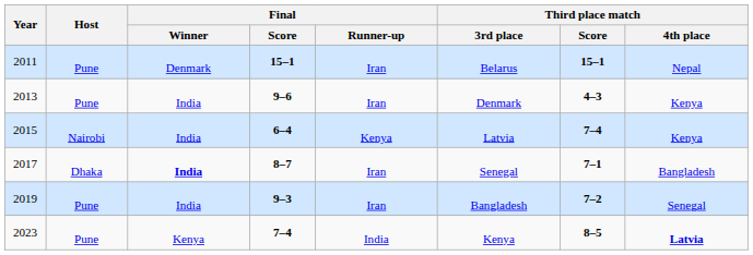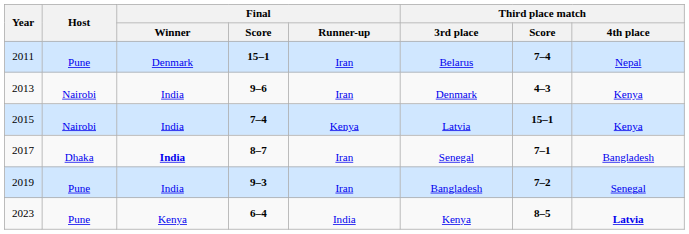 <table class="wikitable" style="font-size:90%; width: 100%; text-align: center;">
 <tr>
 <th rowspan=2 width=5%>Year</th>
 <th rowspan=2 width=10%>Host</th>
 <th colspan=3>Final</th>
 <th colspan=3>Third place match</th>
 </tr>
 <tr>
 <th width=15%>Winner</th>
 <th width=8%>Score</th>
 <th width=15%>Runner-up</th>
 <th width=15%>3rd place</th>
 <th width=8%>Score</th>
 <th width=15%>4th place</th>
 </tr>
 <tr bgcolor=#D0E7FF>
 <td>2011<br></td>
 <td><br><a href='#'>Pune</a></td>
 <td><br><a href='#'>Denmark</a></td>
 <td><strong>15–1</strong></td>
 <td><br><a href='#'>Iran</a></td>
 <td><br><a href='#'>Belarus</a></td>
-<td><strong>15–1</strong></td>
+<td><strong>7–4</strong></td>
 <td><br><a href='#'>Nepal</a></td>
 </tr>
 <tr>
 <td>2013<br></td>
-<td><br><a href='#'>Pune</a></td>
+<td><br><a href='#'>Nairobi</a></td>
 <td><br><a href='#'>India</a></td>
 <td><strong>9–6</strong></td>
 <td><br><a href='#'>Iran</a></td>
 <td><br><a href='#'>Denmark</a></td>
 <td><strong>4–3</strong></td>
 <td><br><a href='#'>Kenya</a></td>
 </tr>
 <tr bgcolor=#D0E7FF>
 <td>2015<br></td>
 <td><br><a href='#'>Nairobi</a></td>
 <td><br><a href='#'>India</a></td>
-<td><strong>6–4</strong></td>
+<td><strong>7–4</strong></td>
 <td><br><a href='#'>Kenya</a></td>
 <td><br><a href='#'>Latvia</a></td>
-<td><strong>7–4</strong></td>
+<td><strong>15–1</strong></td>
 <td><br><a href='#'>Kenya</a></td>
 </tr>
 <tr>
 <td>2017<br></td>
 <td><br><a href='#'>Dhaka</a></td>
 <td><strong><br><a href='#'>India</a></strong></td>
 <td><strong>8–7</strong></td>
 <td><br><a href='#'>Iran</a></td>
 <td><br><a href='#'>Senegal</a></td>
 <td><strong>7–1</strong></td>
 <td><br><a href='#'>Bangladesh</a></td>
 </tr>
 <tr bgcolor=#D0E7FF>
 <td>2019<br></td>
 <td><br><a href='#'>Pune</a></td>
 <td><br><a href='#'>India</a></td>
 <td><strong>9–3</strong></td>
 <td><br><a href='#'>Iran</a></td>
 <td><br><a href='#'>Bangladesh</a></td>
 <td><strong>7–2</strong></td>
 <td><br><a href='#'>Senegal</a></td>
 </tr>
 <tr>
 <td>2023<br></td>
 <td><br><a href='#'>Pune</a></td>
 <td><br><a href='#'>Kenya</a></td>
-<td><strong>7–4</strong></td>
+<td><strong>6–4</strong></td>
 <td><br><a href='#'>India</a></td>
 <td><br><a href='#'>Kenya</a></td>
 <td><strong>8–5</strong></td>
 <td><strong><br><a href='#'>Latvia</a></strong></td>
 </tr>
 </table>
